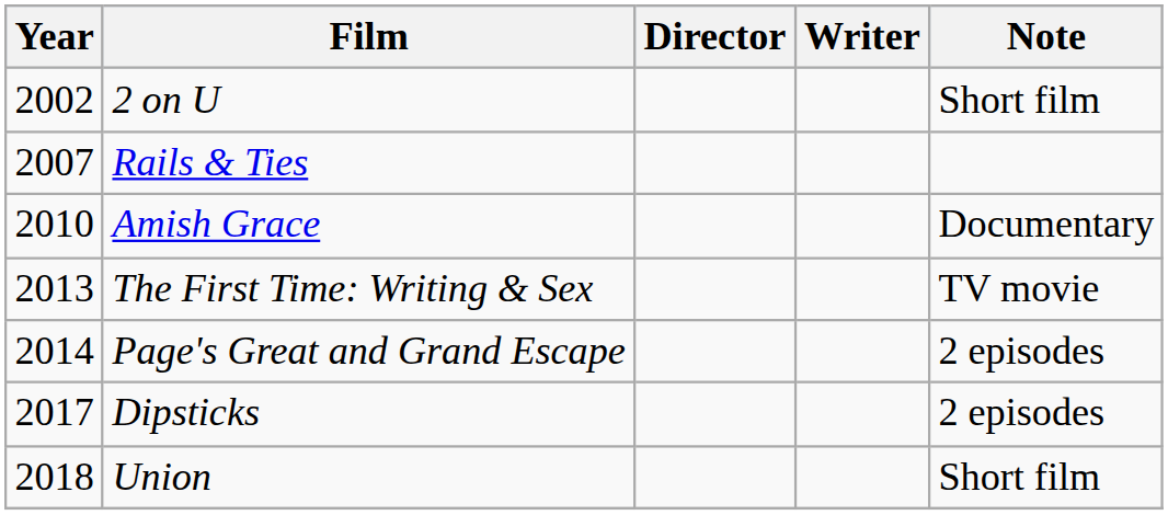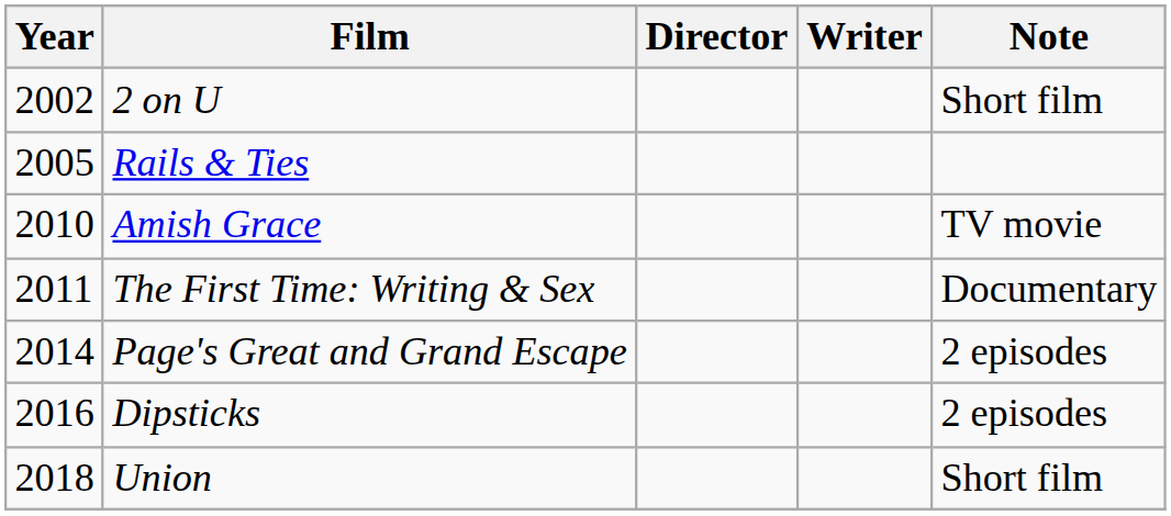 <table class="wikitable sortable">
 <tr style="background:#b0c4de; text-align:center;">
 <th>Year</th>
 <th>Film</th>
 <th>Director</th>
 <th>Writer</th>
 <th>Note</th>
 </tr>
 <tr>
 <td>2002</td>
 <td><em>2 on U</em></td>
 <td></td>
 <td></td>
 <td>Short film</td>
 </tr>
 <tr>
-<td>2007</td>
+<td>2005</td>
 <td><em><a href='#'>Rails & Ties</a></em></td>
 <td></td>
 <td></td>
 <td></td>
 </tr>
 <tr>
 <td>2010</td>
 <td><em><a href='#'>Amish Grace</a></em></td>
 <td></td>
 <td></td>
-<td>Documentary</td>
+<td>TV movie</td>
 </tr>
 <tr>
-<td>2013</td>
+<td>2011</td>
 <td><em>The First Time: Writing & Sex</em></td>
 <td></td>
 <td></td>
-<td>TV movie</td>
+<td>Documentary</td>
 </tr>
 <tr>
 <td>2014</td>
 <td><em>Page's Great and Grand Escape</em></td>
 <td></td>
 <td></td>
 <td>2 episodes</td>
 </tr>
 <tr>
-<td>2017</td>
+<td>2016</td>
 <td><em>Dipsticks</em></td>
 <td></td>
 <td></td>
 <td>2 episodes</td>
 </tr>
 <tr>
 <td>2018</td>
 <td><em>Union</em></td>
 <td></td>
 <td></td>
 <td>Short film</td>
 </tr>
 <tr>
 </tr>
 </table>
